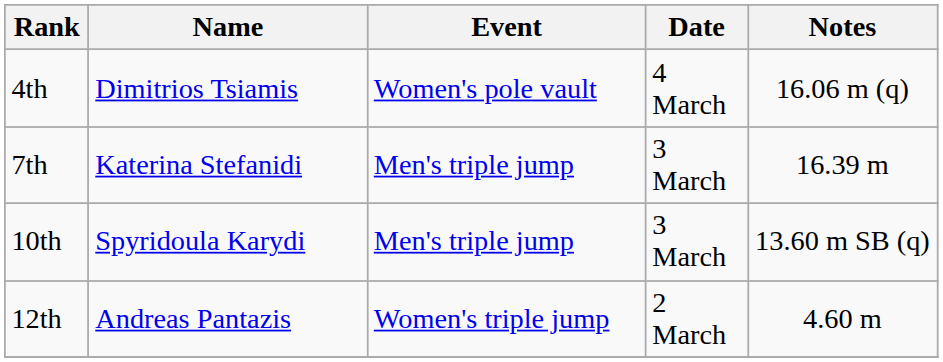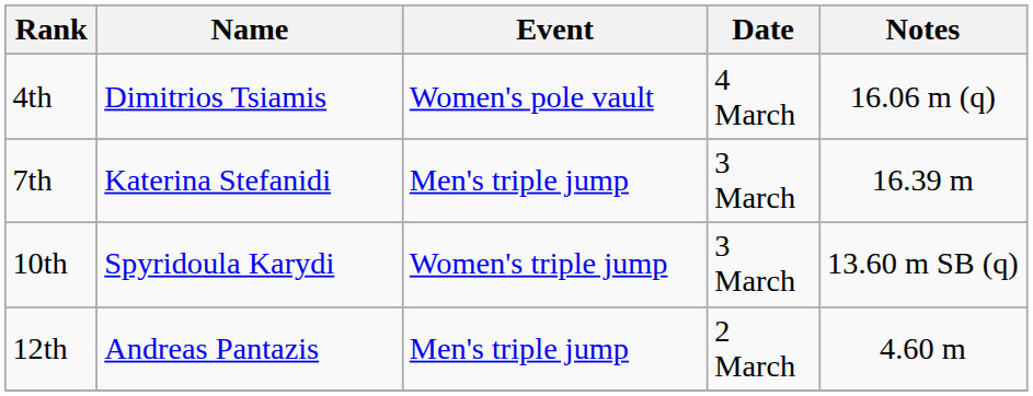 <table class="wikitable sortable">
 <tr>
 <th width=40>Rank</th>
 <th width=150>Name</th>
 <th width=150>Event</th>
 <th width=50>Date</th>
 <th width=100>Notes</th>
 </tr>
 <tr>
 <td>4th</td>
 <td><a href='#'>Dimitrios Tsiamis</a></td>
 <td><a href='#'>Women's pole vault</a></td>
 <td>4 March</td>
 <td align=center>16.06 m (q)</td>
 </tr>
 <tr>
 <td>7th</td>
 <td><a href='#'>Katerina Stefanidi</a></td>
 <td><a href='#'>Men's triple jump</a></td>
 <td>3 March</td>
 <td align=center>16.39 m</td>
 </tr>
 <tr>
 <td>10th</td>
 <td><a href='#'>Spyridoula Karydi</a></td>
-<td><a href='#'>Men's triple jump</a></td>
+<td><a href='#'>Women's triple jump</a></td>
 <td>3 March</td>
 <td align=center>13.60 m SB (q)</td>
 </tr>
 <tr>
 <td>12th</td>
 <td><a href='#'>Andreas Pantazis</a></td>
-<td><a href='#'>Women's triple jump</a></td>
+<td><a href='#'>Men's triple jump</a></td>
 <td>2 March</td>
 <td align=center>4.60 m</td>
 </tr>
 <tr>
 </tr>
 </table>
